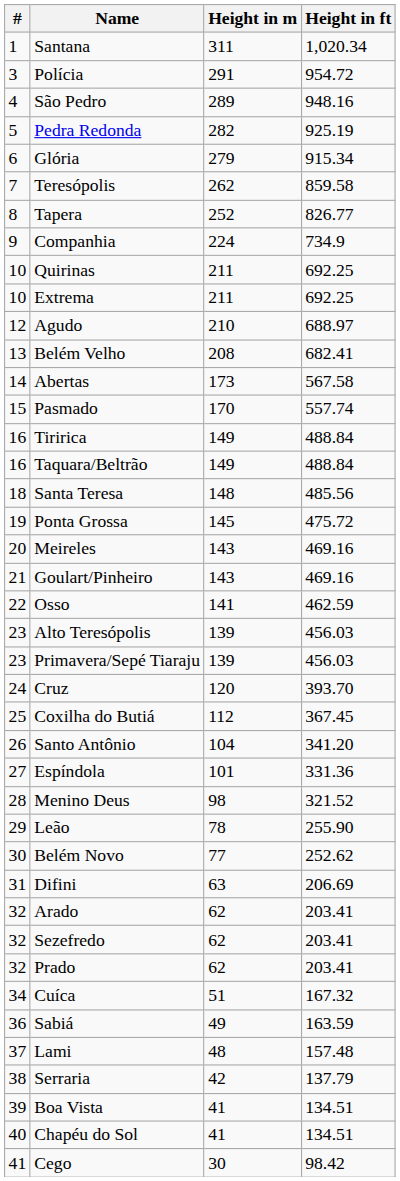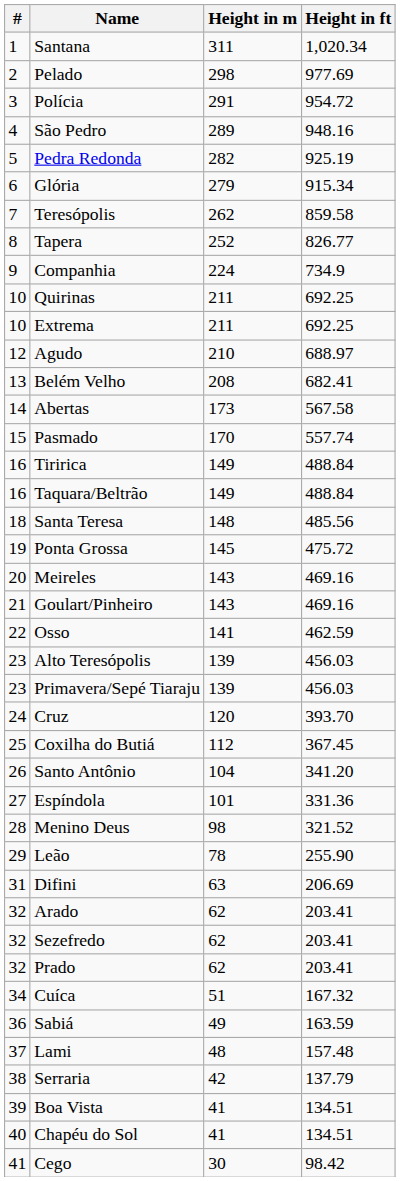 <table class="wikitable">
 <tr>
 <th>#</th>
 <th>Name</th>
 <th>Height in m</th>
 <th>Height in ft</th>
 </tr>
 <tr>
 <td>1</td>
 <td Santana, Rio Grande do Sul>Santana</td>
 <td>311</td>
 <td>1,020.34</td>
+</tr>
+<tr>
+<td>2</td>
+<td>Pelado</td>
+<td>298</td>
+<td>977.69</td>
 </tr>
 <tr>
 <td>3</td>
 <td>Polícia</td>
 <td>291</td>
 <td>954.72</td>
 </tr>
 <tr>
 <td>4</td>
 <td>São Pedro</td>
 <td>289</td>
 <td>948.16</td>
 </tr>
 <tr>
 <td>5</td>
 <td><a href='#'>Pedra Redonda</a></td>
 <td>282</td>
 <td>925.19</td>
 </tr>
 <tr>
 <td>6</td>
 <td>Glória</td>
 <td>279</td>
 <td>915.34</td>
 </tr>
 <tr>
 <td>7</td>
 <td>Teresópolis</td>
 <td>262</td>
 <td>859.58</td>
 </tr>
 <tr>
 <td>8</td>
 <td>Tapera</td>
 <td>252</td>
 <td>826.77</td>
 </tr>
 <tr>
 <td>9</td>
 <td>Companhia</td>
 <td>224</td>
 <td>734.9</td>
 </tr>
 <tr>
 <td>10</td>
 <td>Quirinas</td>
 <td>211</td>
 <td>692.25</td>
 </tr>
 <tr>
 <td>10</td>
 <td>Extrema</td>
 <td>211</td>
 <td>692.25</td>
 </tr>
 <tr>
 <td>12</td>
 <td>Agudo</td>
 <td>210</td>
 <td>688.97</td>
 </tr>
 <tr>
 <td>13</td>
 <td>Belém Velho</td>
 <td>208</td>
 <td>682.41</td>
 </tr>
 <tr>
 <td>14</td>
 <td>Abertas</td>
 <td>173</td>
 <td>567.58</td>
 </tr>
 <tr>
 <td>15</td>
 <td>Pasmado</td>
 <td>170</td>
 <td>557.74</td>
 </tr>
 <tr>
 <td>16</td>
 <td>Tiririca</td>
 <td>149</td>
 <td>488.84</td>
 </tr>
 <tr>
 <td>16</td>
 <td>Taquara/Beltrão</td>
 <td>149</td>
 <td>488.84</td>
 </tr>
 <tr>
 <td>18</td>
 <td>Santa Teresa</td>
 <td>148</td>
 <td>485.56</td>
 </tr>
 <tr>
 <td>19</td>
 <td>Ponta Grossa</td>
 <td>145</td>
 <td>475.72</td>
 </tr>
 <tr>
 <td>20</td>
 <td>Meireles</td>
 <td>143</td>
 <td>469.16</td>
 </tr>
 <tr>
 <td>21</td>
 <td>Goulart/Pinheiro</td>
 <td>143</td>
 <td>469.16</td>
 </tr>
 <tr>
 <td>22</td>
 <td>Osso</td>
 <td>141</td>
 <td>462.59</td>
 </tr>
 <tr>
 <td>23</td>
 <td>Alto Teresópolis</td>
 <td>139</td>
 <td>456.03</td>
 </tr>
 <tr>
 <td>23</td>
 <td>Primavera/Sepé Tiaraju</td>
 <td>139</td>
 <td>456.03</td>
 </tr>
 <tr>
 <td>24</td>
 <td>Cruz</td>
 <td>120</td>
 <td>393.70</td>
 </tr>
 <tr>
 <td>25</td>
 <td>Coxilha do Butiá</td>
 <td>112</td>
 <td>367.45</td>
 </tr>
 <tr>
 <td>26</td>
 <td>Santo Antônio</td>
 <td>104</td>
 <td>341.20</td>
 </tr>
 <tr>
 <td>27</td>
 <td>Espíndola</td>
 <td>101</td>
 <td>331.36</td>
 </tr>
 <tr>
 <td>28</td>
 <td>Menino Deus</td>
 <td>98</td>
 <td>321.52</td>
 </tr>
 <tr>
 <td>29</td>
 <td>Leão</td>
 <td>78</td>
 <td>255.90</td>
 </tr>
 <tr>
-<td>30</td>
-<td>Belém Novo</td>
-<td>77</td>
-<td>252.62</td>
-</tr>
-<tr>
 <td>31</td>
 <td>Difini</td>
 <td>63</td>
 <td>206.69</td>
 </tr>
 <tr>
 <td>32</td>
 <td>Arado</td>
 <td>62</td>
 <td>203.41</td>
 </tr>
 <tr>
 <td>32</td>
 <td>Sezefredo</td>
 <td>62</td>
 <td>203.41</td>
 </tr>
 <tr>
 <td>32</td>
 <td>Prado</td>
 <td>62</td>
 <td>203.41</td>
 </tr>
 <tr>
 <td>34</td>
 <td>Cuíca</td>
 <td>51</td>
 <td>167.32</td>
 </tr>
 <tr>
 <td>36</td>
 <td>Sabiá</td>
 <td>49</td>
 <td>163.59</td>
 </tr>
 <tr>
 <td>37</td>
 <td>Lami</td>
 <td>48</td>
 <td>157.48</td>
 </tr>
 <tr>
 <td>38</td>
 <td>Serraria</td>
 <td>42</td>
 <td>137.79</td>
 </tr>
 <tr>
 <td>39</td>
 <td>Boa Vista</td>
 <td>41</td>
 <td>134.51</td>
 </tr>
 <tr>
 <td>40</td>
 <td>Chapéu do Sol</td>
 <td>41</td>
 <td>134.51</td>
 </tr>
 <tr>
 <td>41</td>
 <td>Cego</td>
 <td>30</td>
 <td>98.42</td>
 </tr>
 </table>
